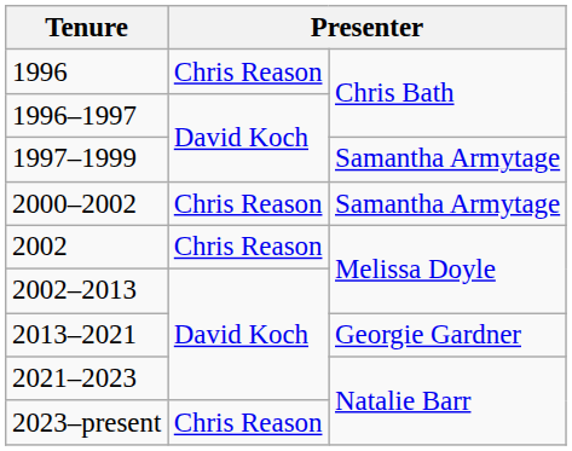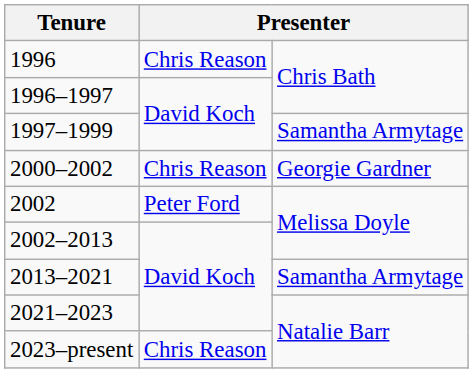 <table class="wikitable">
 <tr>
 <th>Tenure</th>
 <th colspan="2">Presenter</th>
 </tr>
 <tr>
 <td>1996</td>
 <td><a href='#'>Chris Reason</a></td>
 <td rowspan=2><a href='#'>Chris Bath</a></td>
 </tr>
 <tr>
 <td>1996–1997</td>
 <td rowspan=2><a href='#'>David Koch</a></td>
 </tr>
 <tr>
 <td>1997–1999</td>
 <td><a href='#'>Samantha Armytage</a></td>
 </tr>
 <tr>
 <td>2000–2002</td>
 <td><a href='#'>Chris Reason</a></td>
-<td><a href='#'>Samantha Armytage</a></td>
+<td><a href='#'>Georgie Gardner</a></td>
 </tr>
 <tr>
 <td>2002</td>
-<td><a href='#'>Chris Reason</a></td>
+<td><a href='#'>Peter Ford</a></td>
 <td rowspan="2"><a href='#'>Melissa Doyle</a></td>
 </tr>
 <tr>
 <td>2002–2013</td>
 <td rowspan="3"><a href='#'>David Koch</a></td>
 </tr>
 <tr>
 <td>2013–2021</td>
-<td><a href='#'>Georgie Gardner</a></td>
+<td><a href='#'>Samantha Armytage</a></td>
 </tr>
 <tr>
 <td>2021–2023</td>
 <td rowspan="2"><a href='#'>Natalie Barr</a></td>
 </tr>
 <tr>
 <td>2023–present</td>
 <td><a href='#'>Chris Reason</a></td>
 </tr>
 </table>
